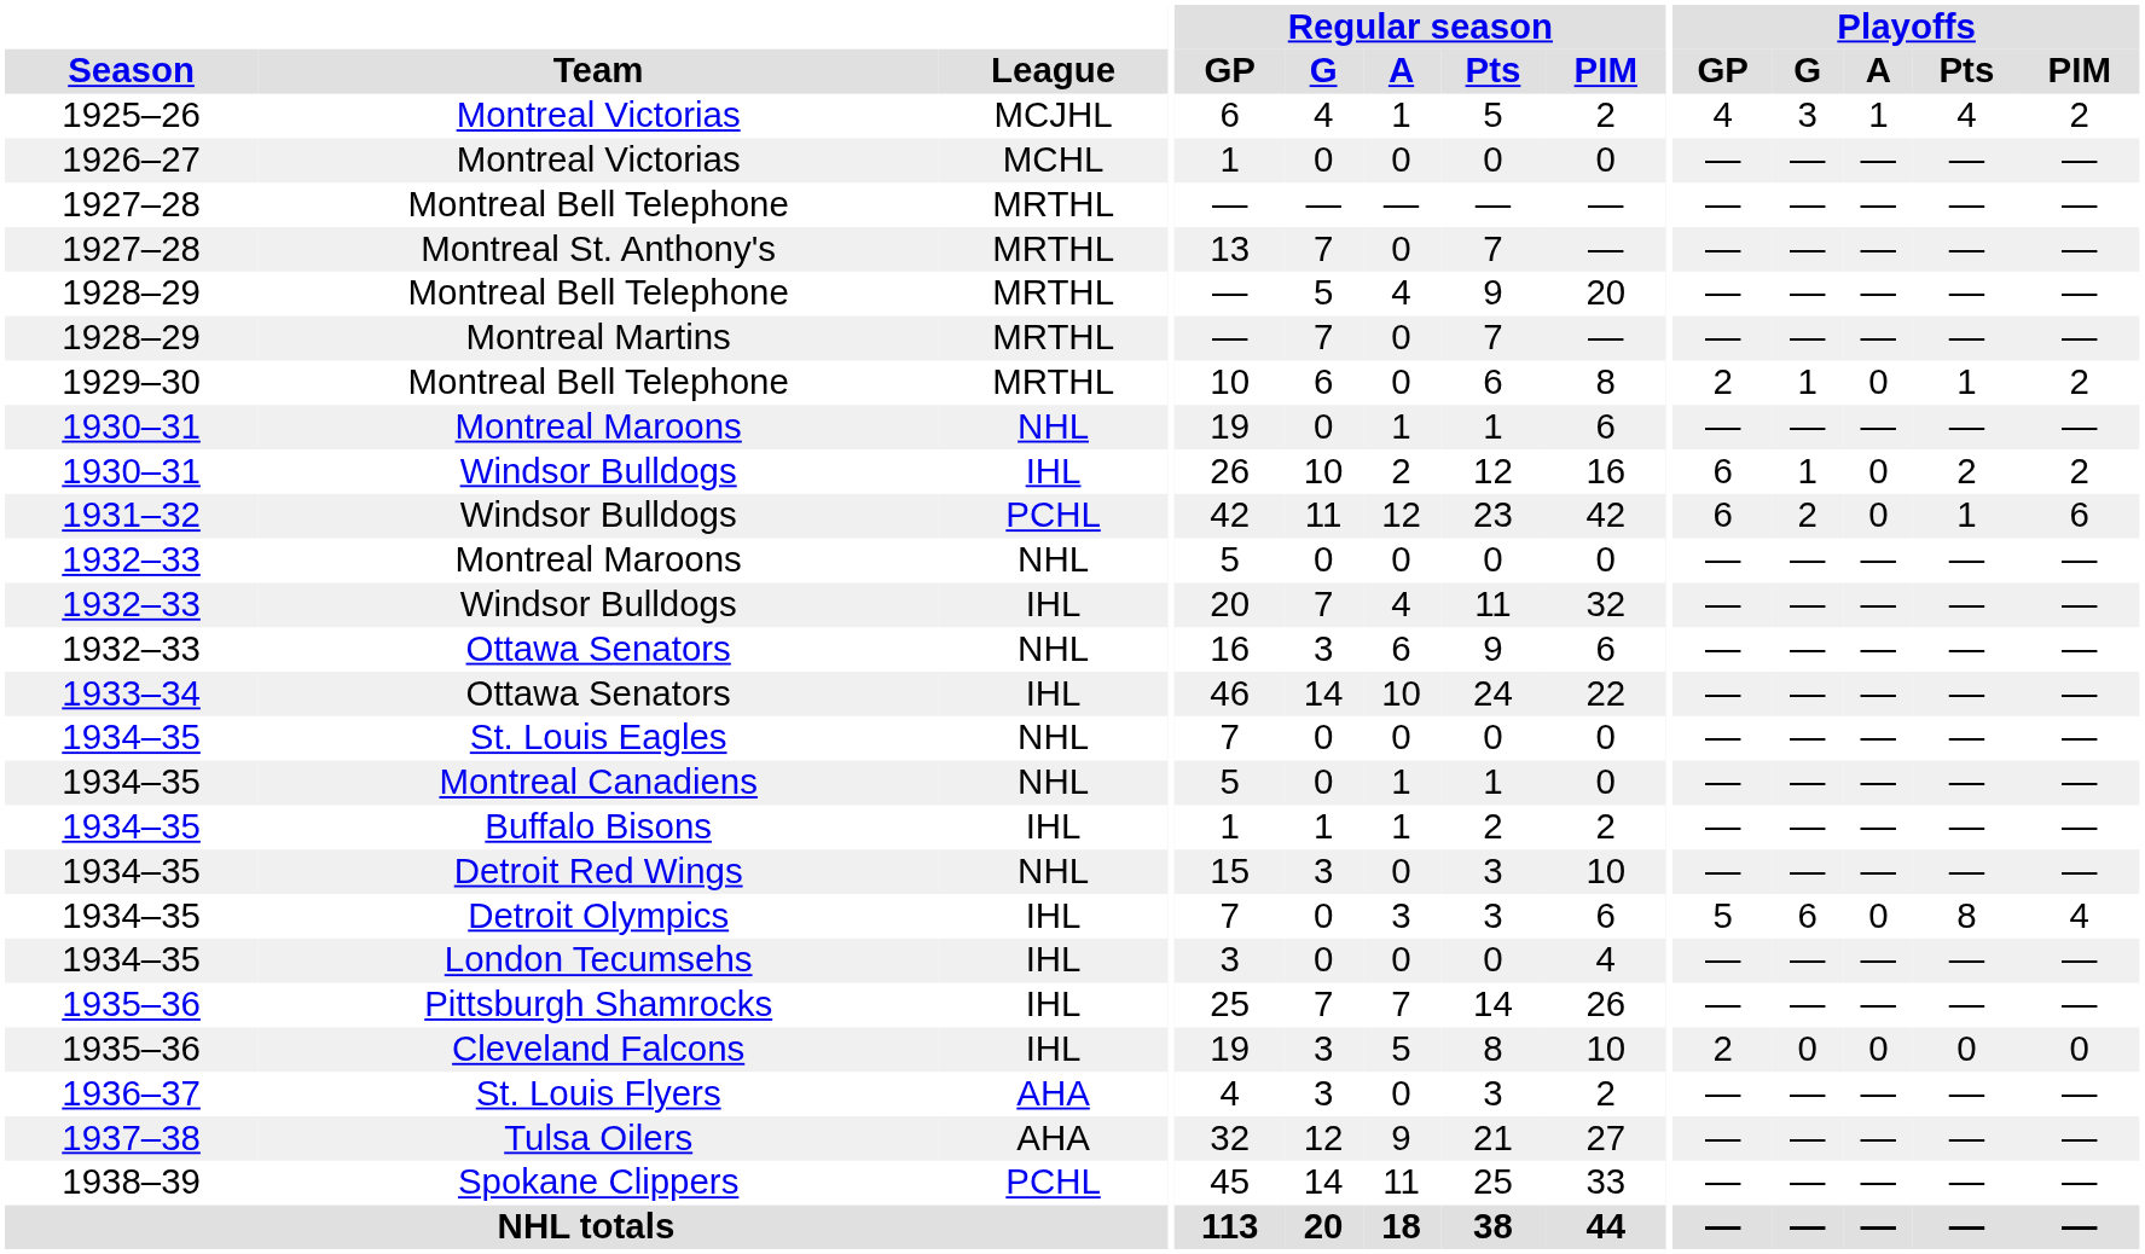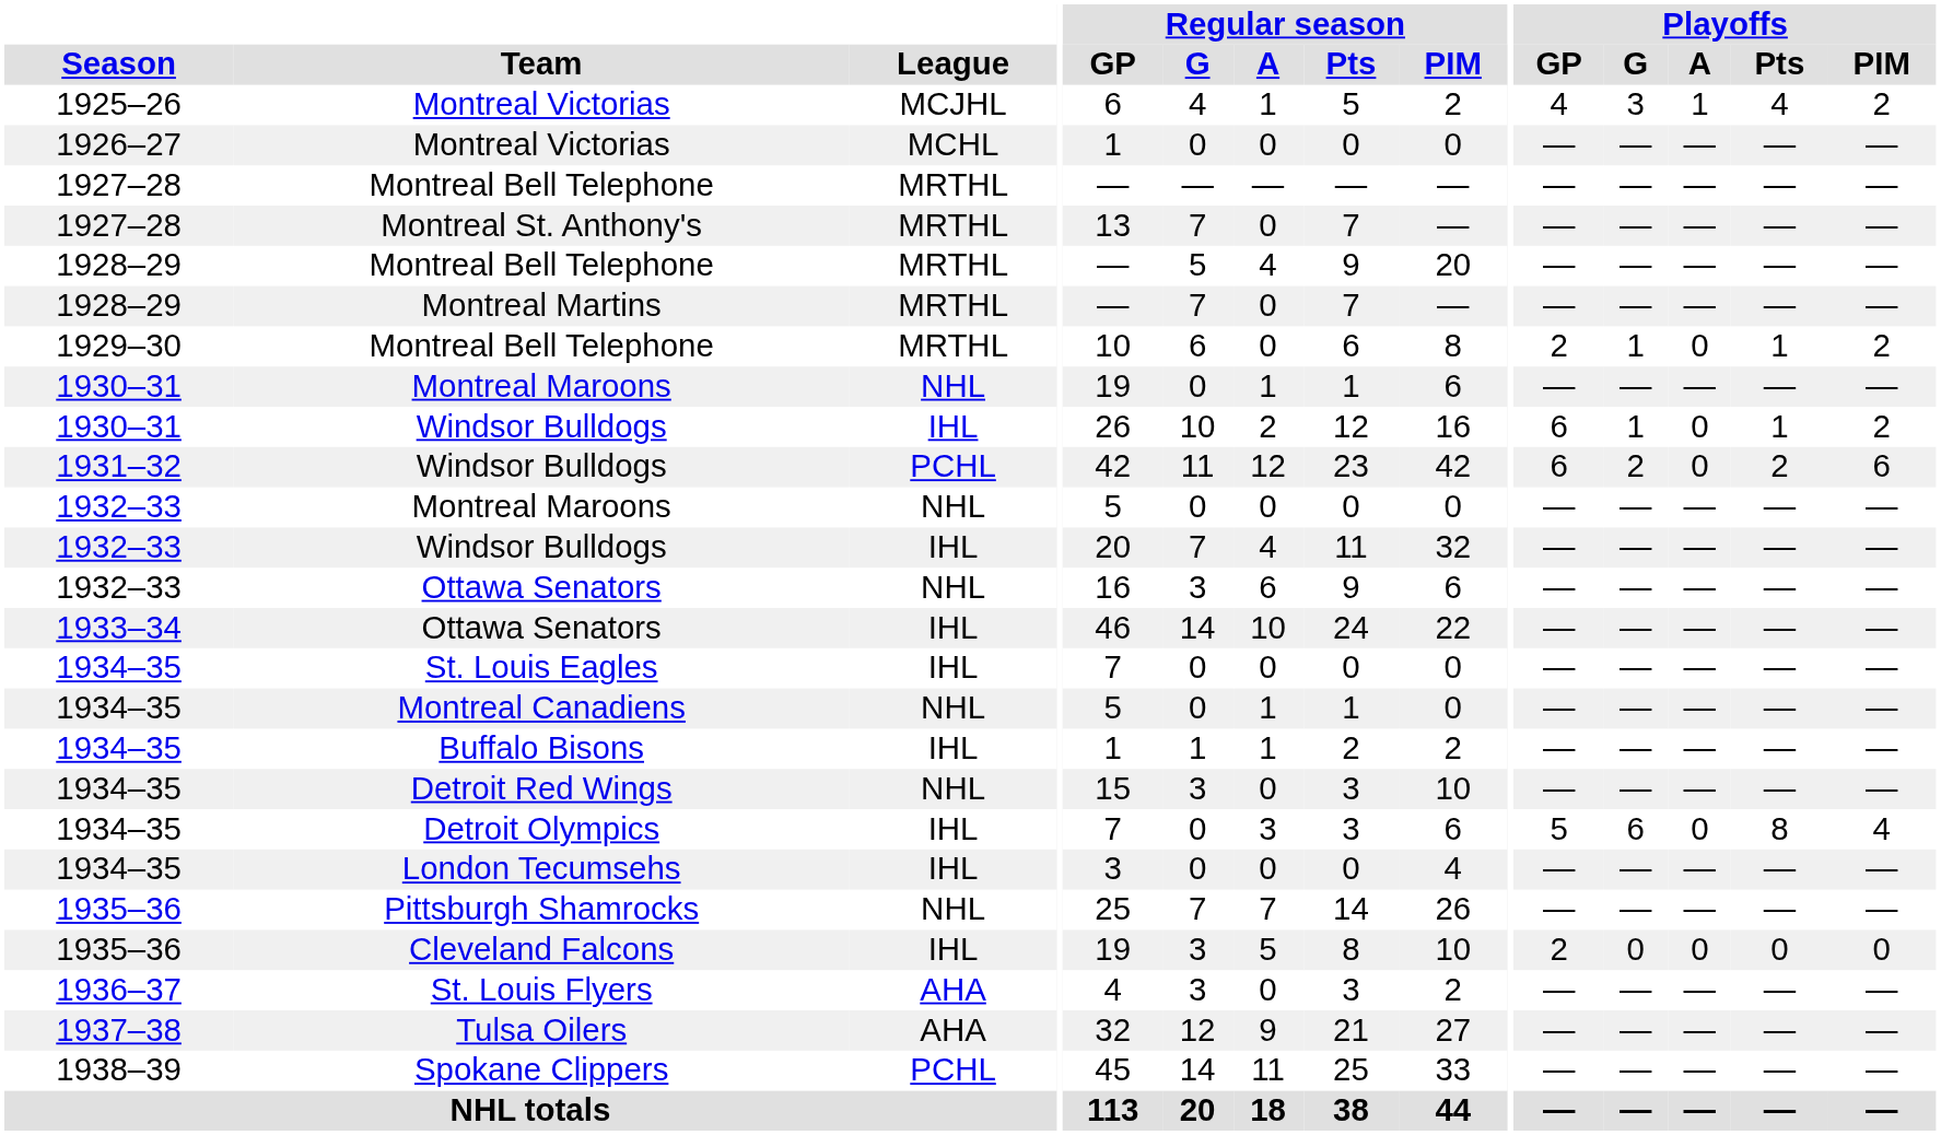 <table border="0" cellpadding="1" cellspacing="0" style="text-align:center; width:60em">
 <tr bgcolor="#e0e0e0">
 <th colspan="3" bgcolor="#ffffff"></th>
 <th rowspan="100" bgcolor="#ffffff"></th>
 <th colspan="5"><a href='#'>Regular season</a></th>
 <th rowspan="100" bgcolor="#ffffff"></th>
 <th colspan="5"><a href='#'>Playoffs</a></th>
 </tr>
 <tr bgcolor="#e0e0e0">
 <th><a href='#'>Season</a></th>
 <th>Team</th>
 <th>League</th>
 <th>GP</th>
 <th><a href='#'>G</a></th>
 <th><a href='#'>A</a></th>
 <th><a href='#'>Pts</a></th>
 <th><a href='#'>PIM</a></th>
 <th>GP</th>
 <th>G</th>
 <th>A</th>
 <th>Pts</th>
 <th>PIM</th>
 </tr>
 <tr>
 <td>1925–26</td>
 <td><a href='#'>Montreal Victorias</a></td>
 <td>MCJHL</td>
 <td>6</td>
 <td>4</td>
 <td>1</td>
 <td>5</td>
 <td>2</td>
 <td>4</td>
 <td>3</td>
 <td>1</td>
 <td>4</td>
 <td>2</td>
 </tr>
 <tr bgcolor="#f0f0f0">
 <td>1926–27</td>
 <td>Montreal Victorias</td>
 <td>MCHL</td>
 <td>1</td>
 <td>0</td>
 <td>0</td>
 <td>0</td>
 <td>0</td>
 <td>—</td>
 <td>—</td>
 <td>—</td>
 <td>—</td>
 <td>—</td>
 </tr>
 <tr>
 <td>1927–28</td>
 <td>Montreal Bell Telephone</td>
 <td>MRTHL</td>
 <td>—</td>
 <td>—</td>
 <td>—</td>
 <td>—</td>
 <td>—</td>
 <td>—</td>
 <td>—</td>
 <td>—</td>
 <td>—</td>
 <td>—</td>
 </tr>
 <tr bgcolor="#f0f0f0">
 <td>1927–28</td>
 <td>Montreal St. Anthony's</td>
 <td>MRTHL</td>
 <td>13</td>
 <td>7</td>
 <td>0</td>
 <td>7</td>
 <td>—</td>
 <td>—</td>
 <td>—</td>
 <td>—</td>
 <td>—</td>
 <td>—</td>
 </tr>
 <tr>
 <td>1928–29</td>
 <td>Montreal Bell Telephone</td>
 <td>MRTHL</td>
 <td>—</td>
 <td>5</td>
 <td>4</td>
 <td>9</td>
 <td>20</td>
 <td>—</td>
 <td>—</td>
 <td>—</td>
 <td>—</td>
 <td>—</td>
 </tr>
 <tr bgcolor="#f0f0f0">
 <td>1928–29</td>
 <td>Montreal Martins</td>
 <td>MRTHL</td>
 <td>—</td>
 <td>7</td>
 <td>0</td>
 <td>7</td>
 <td>—</td>
 <td>—</td>
 <td>—</td>
 <td>—</td>
 <td>—</td>
 <td>—</td>
 </tr>
 <tr>
 <td>1929–30</td>
 <td>Montreal Bell Telephone</td>
 <td>MRTHL</td>
 <td>10</td>
 <td>6</td>
 <td>0</td>
 <td>6</td>
 <td>8</td>
 <td>2</td>
 <td>1</td>
 <td>0</td>
 <td>1</td>
 <td>2</td>
 </tr>
 <tr bgcolor="#f0f0f0">
 <td><a href='#'>1930–31</a></td>
 <td><a href='#'>Montreal Maroons</a></td>
 <td><a href='#'>NHL</a></td>
 <td>19</td>
 <td>0</td>
 <td>1</td>
 <td>1</td>
 <td>6</td>
 <td>—</td>
 <td>—</td>
 <td>—</td>
 <td>—</td>
 <td>—</td>
 </tr>
 <tr>
 <td><a href='#'>1930–31</a></td>
 <td><a href='#'>Windsor Bulldogs</a></td>
 <td><a href='#'>IHL</a></td>
 <td>26</td>
 <td>10</td>
 <td>2</td>
 <td>12</td>
 <td>16</td>
 <td>6</td>
 <td>1</td>
 <td>0</td>
-<td>2</td>
+<td>1</td>
 <td>2</td>
 </tr>
 <tr bgcolor="#f0f0f0">
 <td><a href='#'>1931–32</a></td>
 <td>Windsor Bulldogs</td>
 <td><a href='#'>PCHL</a></td>
 <td>42</td>
 <td>11</td>
 <td>12</td>
 <td>23</td>
 <td>42</td>
 <td>6</td>
 <td>2</td>
 <td>0</td>
-<td>1</td>
+<td>2</td>
 <td>6</td>
 </tr>
 <tr>
 <td><a href='#'>1932–33</a></td>
 <td>Montreal Maroons</td>
 <td>NHL</td>
 <td>5</td>
 <td>0</td>
 <td>0</td>
 <td>0</td>
 <td>0</td>
 <td>—</td>
 <td>—</td>
 <td>—</td>
 <td>—</td>
 <td>—</td>
 </tr>
 <tr bgcolor="#f0f0f0">
 <td><a href='#'>1932–33</a></td>
 <td>Windsor Bulldogs</td>
 <td>IHL</td>
 <td>20</td>
 <td>7</td>
 <td>4</td>
 <td>11</td>
 <td>32</td>
 <td>—</td>
 <td>—</td>
 <td>—</td>
 <td>—</td>
 <td>—</td>
 </tr>
 <tr>
 <td>1932–33</td>
 <td><a href='#'>Ottawa Senators</a></td>
 <td>NHL</td>
 <td>16</td>
 <td>3</td>
 <td>6</td>
 <td>9</td>
 <td>6</td>
 <td>—</td>
 <td>—</td>
 <td>—</td>
 <td>—</td>
 <td>—</td>
 </tr>
 <tr bgcolor="#f0f0f0">
 <td><a href='#'>1933–34</a></td>
 <td>Ottawa Senators</td>
 <td>IHL</td>
 <td>46</td>
 <td>14</td>
 <td>10</td>
 <td>24</td>
 <td>22</td>
 <td>—</td>
 <td>—</td>
 <td>—</td>
 <td>—</td>
 <td>—</td>
 </tr>
 <tr>
 <td><a href='#'>1934–35</a></td>
 <td><a href='#'>St. Louis Eagles</a></td>
-<td>NHL</td>
+<td>IHL</td>
 <td>7</td>
 <td>0</td>
 <td>0</td>
 <td>0</td>
 <td>0</td>
 <td>—</td>
 <td>—</td>
 <td>—</td>
 <td>—</td>
 <td>—</td>
 </tr>
 <tr bgcolor="#f0f0f0">
 <td>1934–35</td>
 <td><a href='#'>Montreal Canadiens</a></td>
 <td>NHL</td>
 <td>5</td>
 <td>0</td>
 <td>1</td>
 <td>1</td>
 <td>0</td>
 <td>—</td>
 <td>—</td>
 <td>—</td>
 <td>—</td>
 <td>—</td>
 </tr>
 <tr>
 <td><a href='#'>1934–35</a></td>
 <td><a href='#'>Buffalo Bisons</a></td>
 <td>IHL</td>
 <td>1</td>
 <td>1</td>
 <td>1</td>
 <td>2</td>
 <td>2</td>
 <td>—</td>
 <td>—</td>
 <td>—</td>
 <td>—</td>
 <td>—</td>
 </tr>
 <tr bgcolor="#f0f0f0">
 <td>1934–35</td>
 <td><a href='#'>Detroit Red Wings</a></td>
 <td>NHL</td>
 <td>15</td>
 <td>3</td>
 <td>0</td>
 <td>3</td>
 <td>10</td>
 <td>—</td>
 <td>—</td>
 <td>—</td>
 <td>—</td>
 <td>—</td>
 </tr>
 <tr>
 <td>1934–35</td>
 <td><a href='#'>Detroit Olympics</a></td>
 <td>IHL</td>
 <td>7</td>
 <td>0</td>
 <td>3</td>
 <td>3</td>
 <td>6</td>
 <td>5</td>
 <td>6</td>
 <td>0</td>
 <td>8</td>
 <td>4</td>
 </tr>
 <tr bgcolor="#f0f0f0">
 <td>1934–35</td>
 <td><a href='#'>London Tecumsehs</a></td>
 <td>IHL</td>
 <td>3</td>
 <td>0</td>
 <td>0</td>
 <td>0</td>
 <td>4</td>
 <td>—</td>
 <td>—</td>
 <td>—</td>
 <td>—</td>
 <td>—</td>
 </tr>
 <tr>
 <td><a href='#'>1935–36</a></td>
 <td><a href='#'>Pittsburgh Shamrocks</a></td>
-<td>IHL</td>
+<td>NHL</td>
 <td>25</td>
 <td>7</td>
 <td>7</td>
 <td>14</td>
 <td>26</td>
 <td>—</td>
 <td>—</td>
 <td>—</td>
 <td>—</td>
 <td>—</td>
 </tr>
 <tr bgcolor="#f0f0f0">
 <td>1935–36</td>
 <td><a href='#'>Cleveland Falcons</a></td>
 <td>IHL</td>
 <td>19</td>
 <td>3</td>
 <td>5</td>
 <td>8</td>
 <td>10</td>
 <td>2</td>
 <td>0</td>
 <td>0</td>
 <td>0</td>
 <td>0</td>
 </tr>
 <tr>
 <td><a href='#'>1936–37</a></td>
 <td><a href='#'>St. Louis Flyers</a></td>
 <td><a href='#'>AHA</a></td>
 <td>4</td>
 <td>3</td>
 <td>0</td>
 <td>3</td>
 <td>2</td>
 <td>—</td>
 <td>—</td>
 <td>—</td>
 <td>—</td>
 <td>—</td>
 </tr>
 <tr bgcolor="#f0f0f0">
 <td><a href='#'>1937–38</a></td>
 <td><a href='#'>Tulsa Oilers</a></td>
 <td>AHA</td>
 <td>32</td>
 <td>12</td>
 <td>9</td>
 <td>21</td>
 <td>27</td>
 <td>—</td>
 <td>—</td>
 <td>—</td>
 <td>—</td>
 <td>—</td>
 </tr>
 <tr>
 <td>1938–39</td>
 <td><a href='#'>Spokane Clippers</a></td>
 <td><a href='#'>PCHL</a></td>
 <td>45</td>
 <td>14</td>
 <td>11</td>
 <td>25</td>
 <td>33</td>
 <td>—</td>
 <td>—</td>
 <td>—</td>
 <td>—</td>
 <td>—</td>
 </tr>
 <tr bgcolor="#e0e0e0">
 <th colspan="3">NHL totals</th>
 <th>113</th>
 <th>20</th>
 <th>18</th>
 <th>38</th>
 <th>44</th>
 <th>—</th>
 <th>—</th>
 <th>—</th>
 <th>—</th>
 <th>—</th>
 </tr>
 </table>
